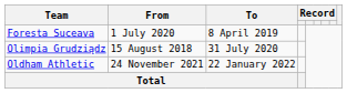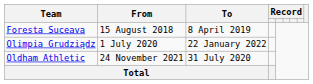 <table class=wikitable style=text-align:center>
 <tr>
 <th rowspan=2>Team</th>
 <th rowspan=2>From</th>
 <th rowspan=2>To</th>
 <th colspan=5>Record</th>
 <th rowspan=2></th>
 </tr>
 <tr>
 <th></th>
 <th></th>
 <th></th>
 <th></th>
 <th></th>
 </tr>
 <tr>
 <td align=left><a href='#'>Foresta Suceava</a></td>
-<td align=left>1 July 2020</td>
+<td align=left>15 August 2018</td>
 <td align=left>8 April 2019<br></td>
 <td></td>
 </tr>
 <tr>
 <td align=left><a href='#'>Olimpia Grudziądz</a></td>
-<td align=left>15 August 2018</td>
-<td align=left>31 July 2020<br></td>
+<td align=left>1 July 2020</td>
+<td align=left>22 January 2022<br></td>
 <td></td>
 </tr>
 <tr>
 <td align=left><a href='#'>Oldham Athletic</a></td>
 <td align=left>24 November 2021</td>
-<td align=left>22 January 2022<br></td>
+<td align=left>31 July 2020<br></td>
 <td></td>
 </tr>
 <tr>
 <th colspan=3>Total<br></th>
 <th></th>
 </tr>
 </table>
